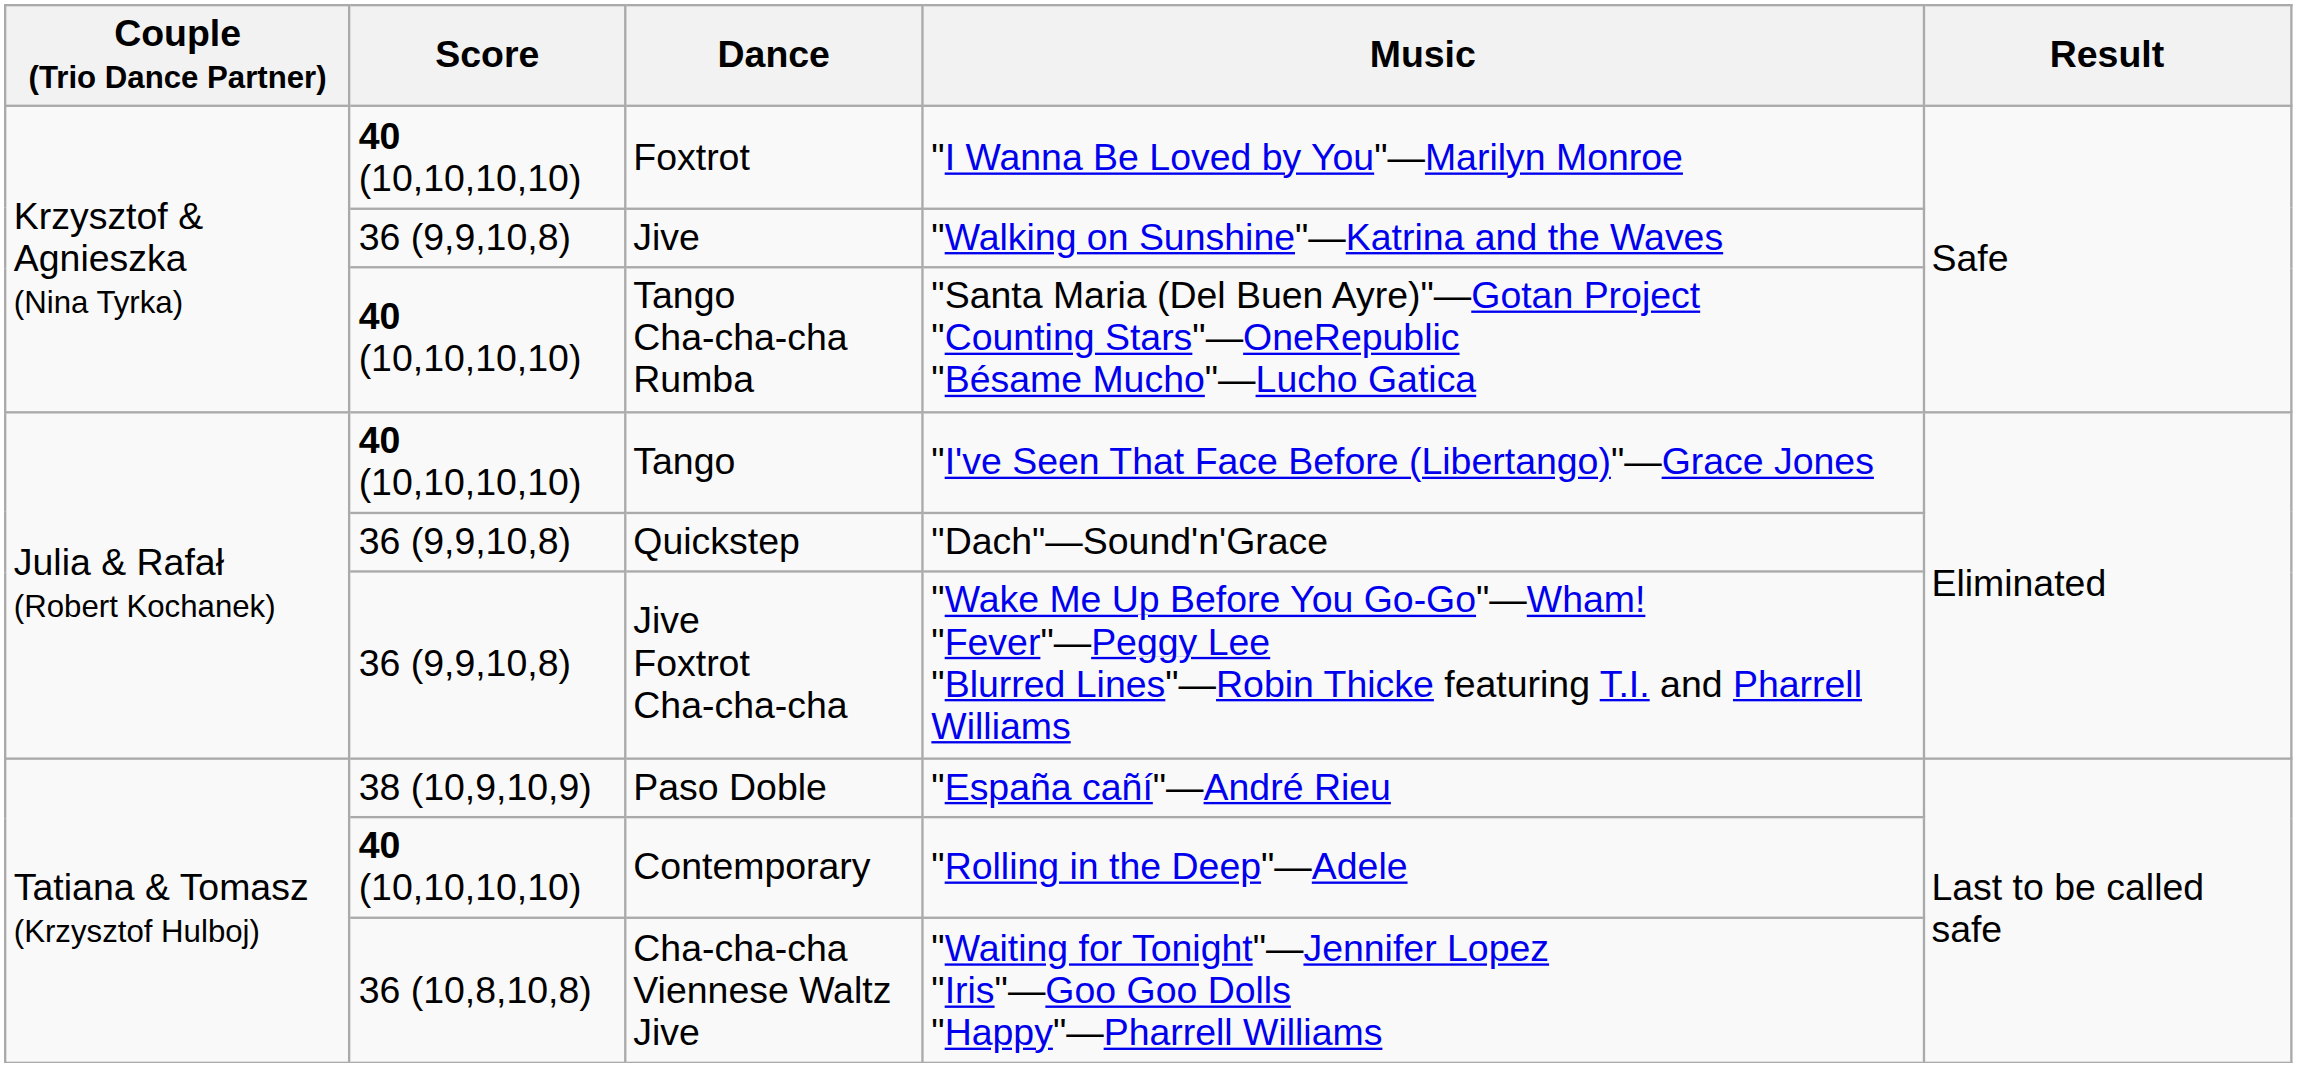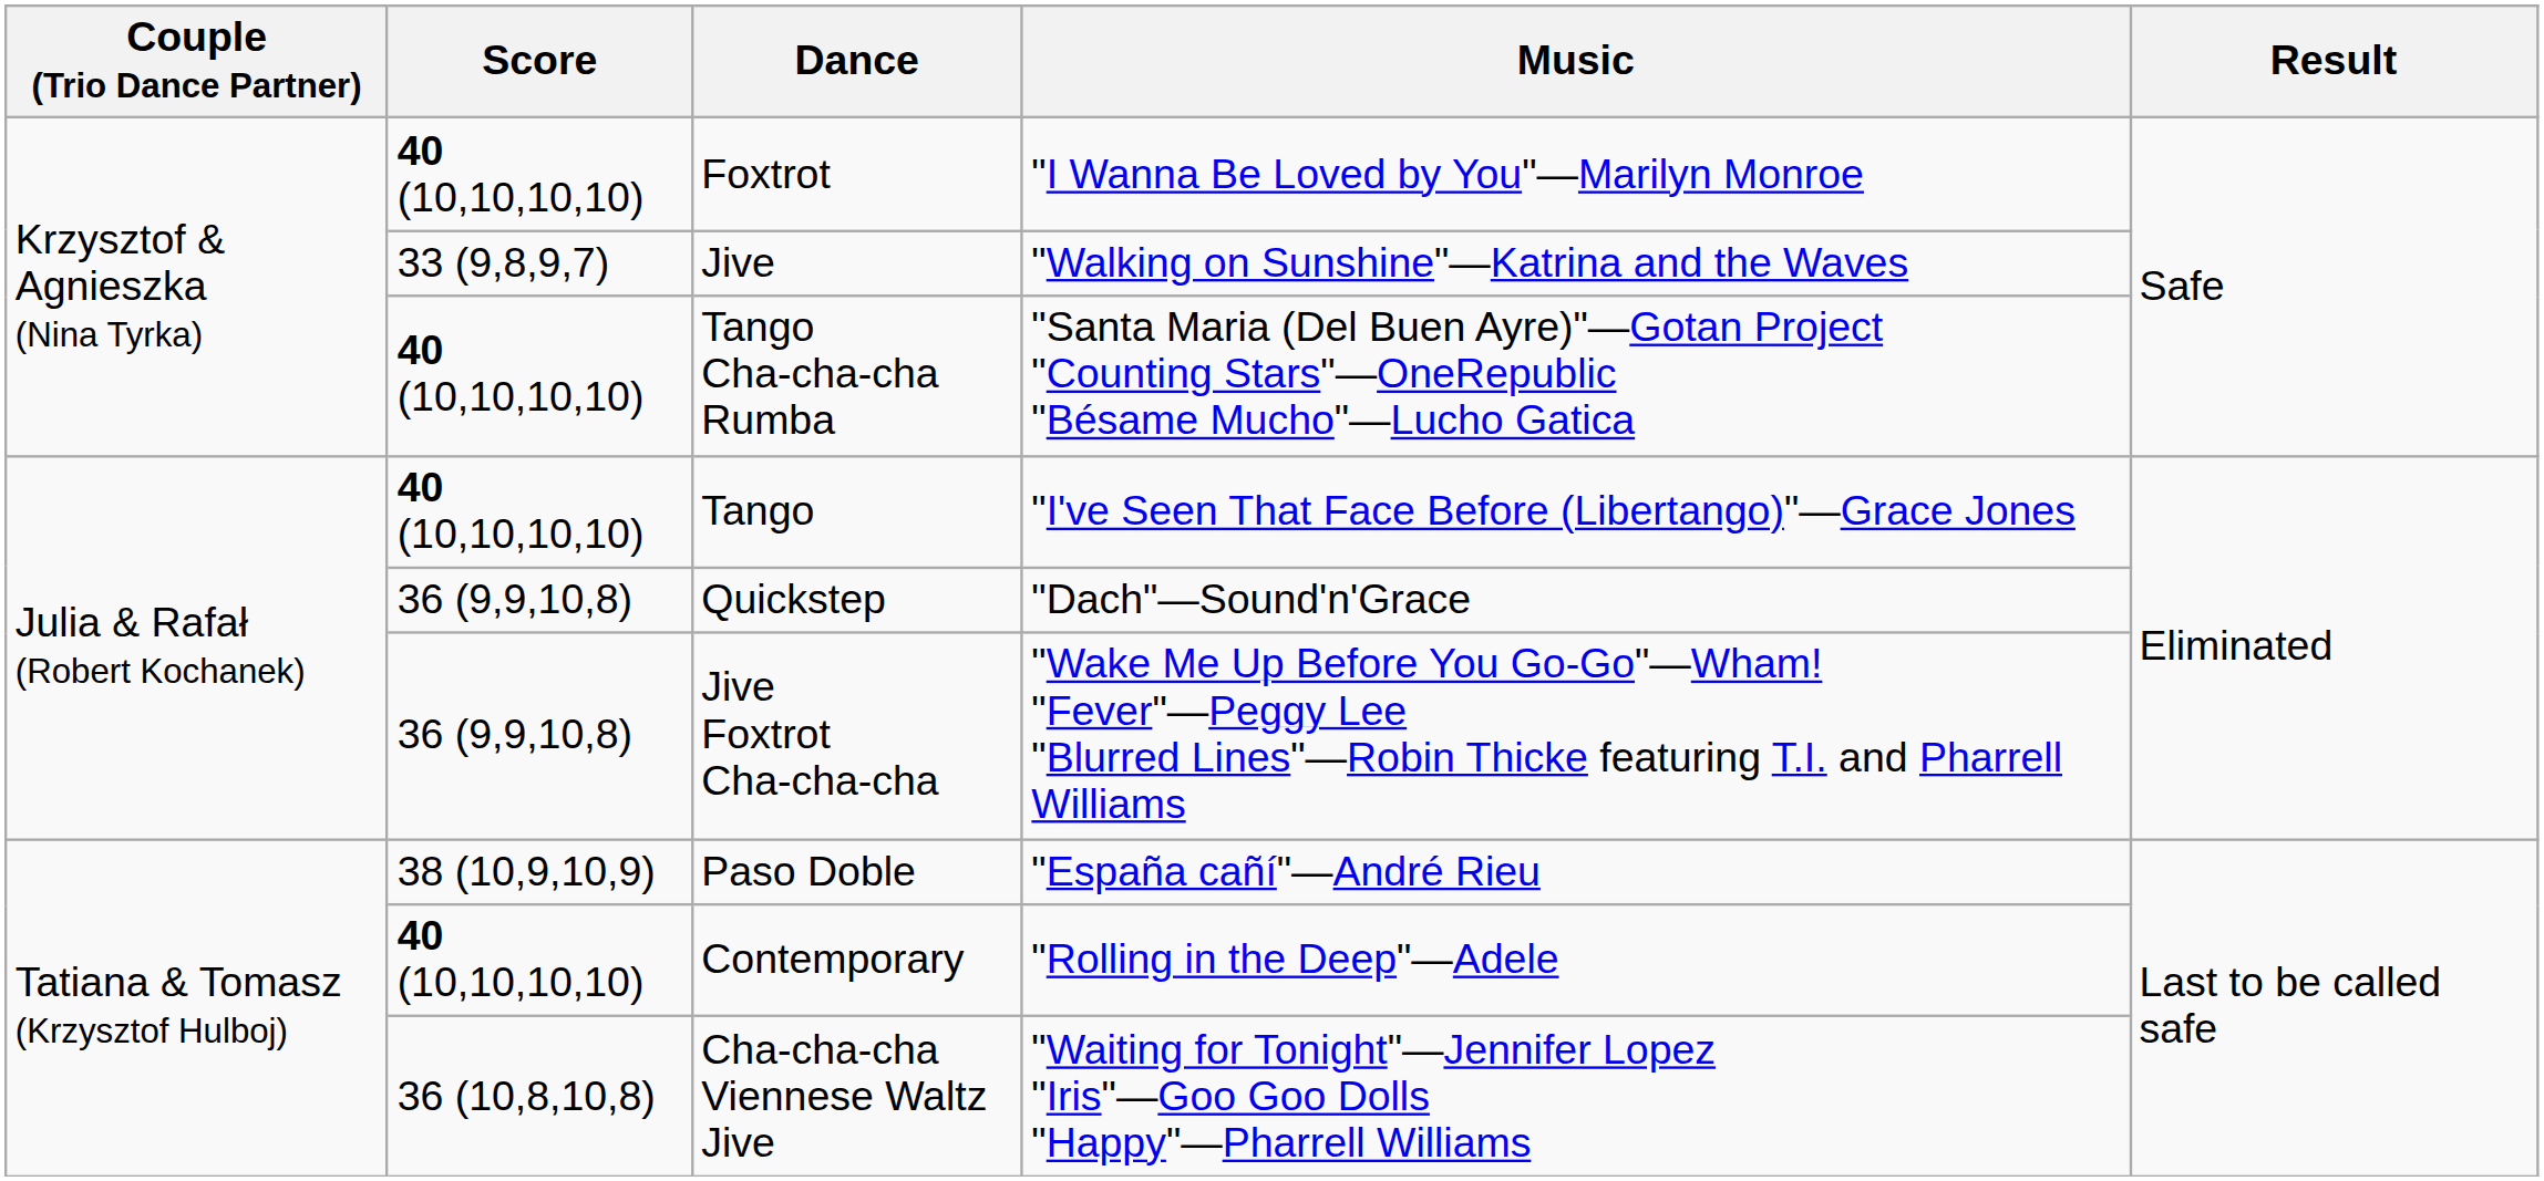 <table class="wikitable">
 <tr>
 <th width="140">Couple<br><small>(Trio Dance Partner)</small></th>
 <th width="110">Score</th>
 <th width="120">Dance</th>
 <th width="420">Music</th>
 <th width="150">Result</th>
 </tr>
 <tr>
 <td rowspan="3">Krzysztof & Agnieszka<br><small>(Nina Tyrka)</small></td>
 <td><strong>40</strong> (10,10,10,10)</td>
 <td>Foxtrot</td>
 <td>"<a href='#'>I Wanna Be Loved by You</a>"—<a href='#'>Marilyn Monroe</a></td>
 <td rowspan="3">Safe</td>
 </tr>
 <tr>
-<td>36 (9,9,10,8)</td>
+<td>33 (9,8,9,7)</td>
 <td>Jive</td>
 <td>"<a href='#'>Walking on Sunshine</a>"—<a href='#'>Katrina and the Waves</a></td>
 </tr>
 <tr>
 <td><strong>40</strong> (10,10,10,10)</td>
 <td>Tango<br>Cha-cha-cha<br>Rumba</td>
 <td>"Santa Maria (Del Buen Ayre)"—<a href='#'>Gotan Project</a><br>"<a href='#'>Counting Stars</a>"—<a href='#'>OneRepublic</a><br>"<a href='#'>Bésame Mucho</a>"—<a href='#'>Lucho Gatica</a></td>
 </tr>
 <tr>
 <td rowspan="3">Julia & Rafał<br><small>(Robert Kochanek)</small></td>
 <td><strong>40</strong> (10,10,10,10)</td>
 <td>Tango</td>
 <td>"<a href='#'>I've Seen That Face Before (Libertango)</a>"—<a href='#'>Grace Jones</a></td>
 <td rowspan="3">Eliminated</td>
 </tr>
 <tr>
 <td>36 (9,9,10,8)</td>
 <td>Quickstep</td>
 <td>"Dach"—Sound'n'Grace</td>
 </tr>
 <tr>
 <td>36 (9,9,10,8)</td>
 <td>Jive<br>Foxtrot<br>Cha-cha-cha</td>
 <td>"<a href='#'>Wake Me Up Before You Go-Go</a>"—<a href='#'>Wham!</a><br>"<a href='#'>Fever</a>"—<a href='#'>Peggy Lee</a><br>"<a href='#'>Blurred Lines</a>"—<a href='#'>Robin Thicke</a> featuring <a href='#'>T.I.</a> and <a href='#'>Pharrell Williams</a></td>
 </tr>
 <tr>
 <td rowspan="3">Tatiana & Tomasz<br><small>(Krzysztof Hulboj)</small></td>
 <td>38 (10,9,10,9)</td>
 <td>Paso Doble</td>
 <td>"<a href='#'>España cañí</a>"—<a href='#'>André Rieu</a></td>
 <td rowspan="3">Last to be called safe</td>
 </tr>
 <tr>
 <td><strong>40</strong> (10,10,10,10)</td>
 <td>Contemporary</td>
 <td>"<a href='#'>Rolling in the Deep</a>"—<a href='#'>Adele</a></td>
 </tr>
 <tr>
 <td>36 (10,8,10,8)</td>
 <td>Cha-cha-cha<br>Viennese Waltz<br>Jive</td>
 <td>"<a href='#'>Waiting for Tonight</a>"—<a href='#'>Jennifer Lopez</a><br>"<a href='#'>Iris</a>"—<a href='#'>Goo Goo Dolls</a><br>"<a href='#'>Happy</a>"—<a href='#'>Pharrell Williams</a></td>
 </tr>
 </table>
